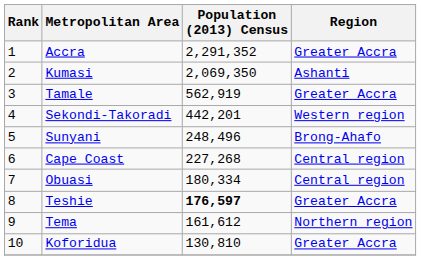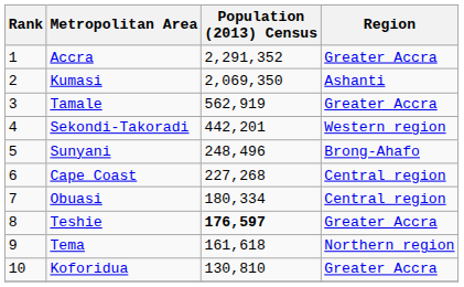 <table class="wikitable sortable" style="margin:1em left 1em auto;">
 <tr>
 <th>Rank</th>
 <th>Metropolitan Area</th>
 <th>Population<br>(2013) Census</th>
 <th>Region</th>
 </tr>
 <tr>
 <td>1</td>
 <td><a href='#'>Accra</a></td>
 <td>2,291,352</td>
 <td><a href='#'>Greater Accra</a></td>
 </tr>
 <tr>
 <td>2</td>
 <td><a href='#'>Kumasi</a></td>
 <td>2,069,350</td>
 <td><a href='#'>Ashanti</a></td>
 </tr>
 <tr>
 <td>3</td>
 <td><a href='#'>Tamale</a></td>
 <td>562,919</td>
 <td><a href='#'>Greater Accra</a></td>
 </tr>
 <tr>
 <td>4</td>
 <td><a href='#'>Sekondi-Takoradi</a></td>
 <td>442,201</td>
 <td><a href='#'>Western region</a></td>
 </tr>
 <tr>
 <td>5</td>
 <td><a href='#'>Sunyani</a></td>
 <td>248,496</td>
 <td><a href='#'>Brong-Ahafo</a></td>
 </tr>
 <tr>
 <td>6</td>
 <td><a href='#'>Cape Coast</a></td>
 <td>227,268</td>
 <td><a href='#'>Central region</a></td>
 </tr>
 <tr>
 <td>7</td>
 <td><a href='#'>Obuasi</a></td>
 <td>180,334</td>
 <td><a href='#'>Central region</a></td>
 </tr>
 <tr>
 <td>8</td>
 <td><a href='#'>Teshie</a></td>
 <td><strong>176,597</strong></td>
 <td><a href='#'>Greater Accra</a></td>
 </tr>
 <tr>
 <td>9</td>
 <td><a href='#'>Tema</a></td>
-<td>161,612</td>
+<td>161,618</td>
 <td><a href='#'>Northern region</a></td>
 </tr>
 <tr>
 <td>10</td>
 <td><a href='#'>Koforidua</a></td>
 <td>130,810</td>
 <td><a href='#'>Greater Accra</a></td>
 </tr>
 <tr>
 </tr>
 </table>
